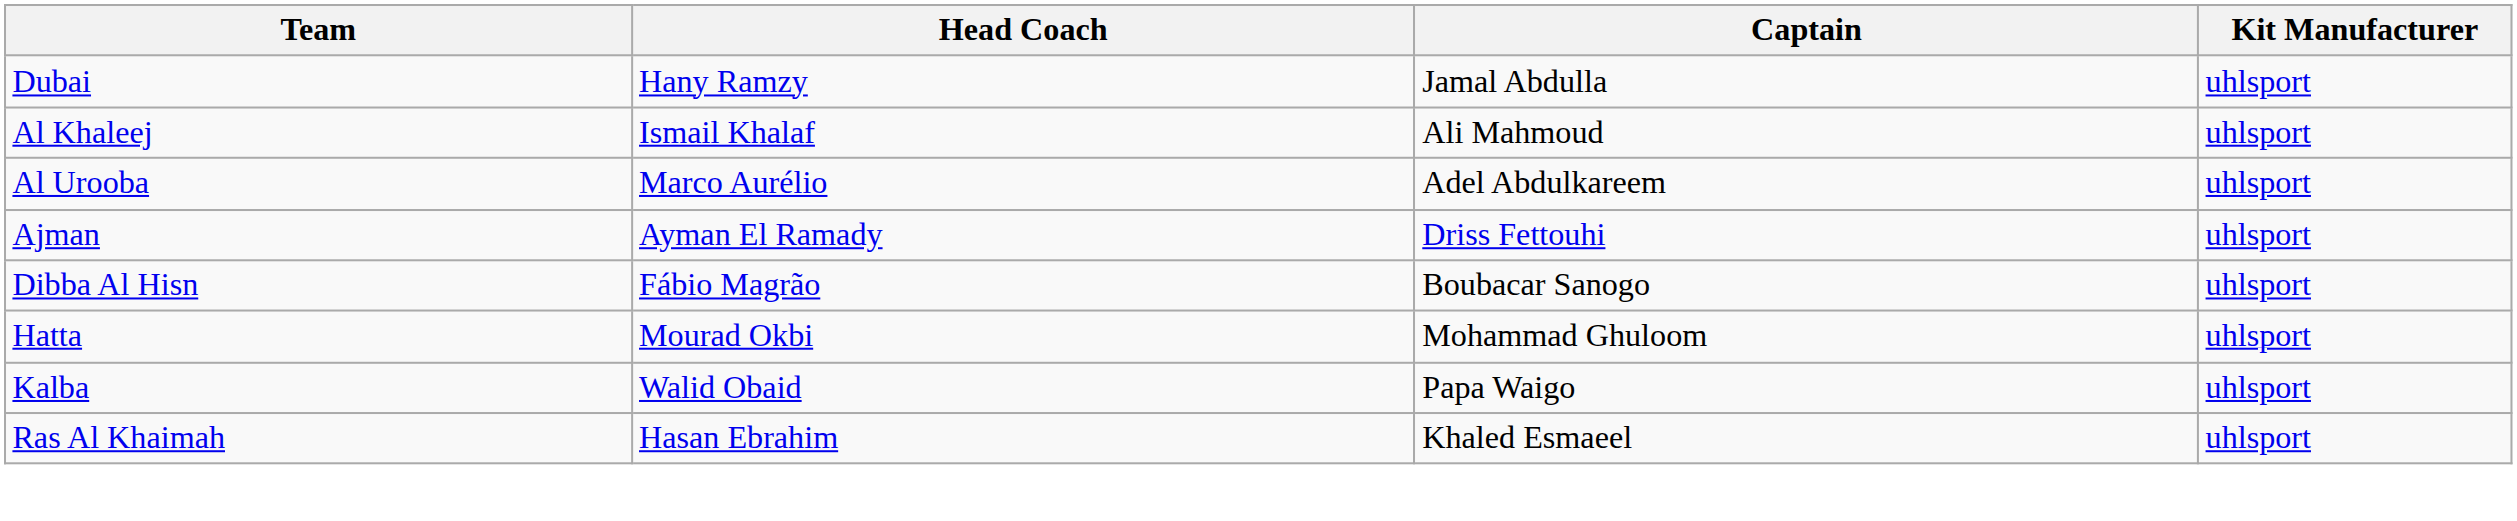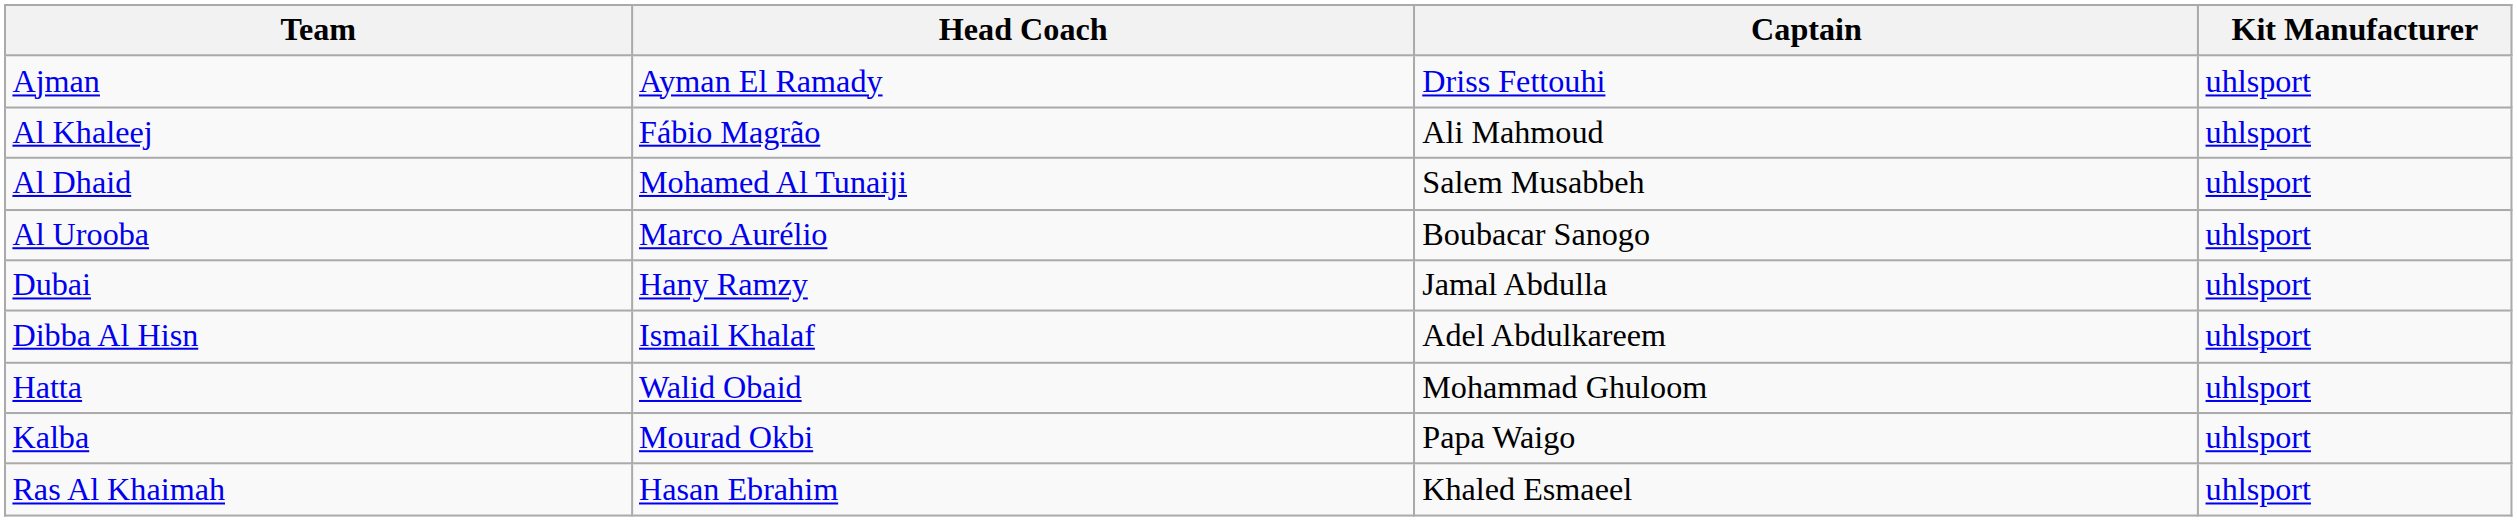 <table class="wikitable sortable" style="text-align: left;">
 <tr>
 <th width=20%>Team</th>
 <th width=25%>Head Coach</th>
 <th width=25%>Captain</th>
 <th width=10%>Kit Manufacturer</th>
 </tr>
 <tr>
+<td><a href='#'>Ajman</a></td>
+<td> <a href='#'>Ayman El Ramady</a></td>
+<td> <a href='#'>Driss Fettouhi</a></td>
+<td><a href='#'>uhlsport</a></td>
+</tr>
+<tr>
+<td><a href='#'>Al Khaleej</a></td>
+<td> <a href='#'>Fábio Magrão</a></td>
+<td> Ali Mahmoud</td>
+<td><a href='#'>uhlsport</a></td>
+</tr>
+<tr>
+<td><a href='#'>Al Dhaid</a></td>
+<td> <a href='#'>Mohamed Al Tunaiji</a></td>
+<td> Salem Musabbeh</td>
+<td><a href='#'>uhlsport</a></td>
+</tr>
+<tr>
+<td><a href='#'>Al Urooba</a></td>
+<td> <a href='#'>Marco Aurélio</a></td>
+<td> Boubacar Sanogo</td>
+<td><a href='#'>uhlsport</a></td>
+</tr>
+<tr>
 <td><a href='#'>Dubai</a></td>
 <td> <a href='#'>Hany Ramzy</a></td>
 <td> Jamal Abdulla</td>
 <td><a href='#'>uhlsport</a></td>
 </tr>
 <tr>
-<td><a href='#'>Al Khaleej</a></td>
+<td><a href='#'>Dibba Al Hisn</a></td>
 <td> <a href='#'>Ismail Khalaf</a></td>
-<td> Ali Mahmoud</td>
-<td><a href='#'>uhlsport</a></td>
-</tr>
-<tr>
-<td><a href='#'>Al Urooba</a></td>
-<td> <a href='#'>Marco Aurélio</a></td>
 <td> Adel Abdulkareem</td>
 <td><a href='#'>uhlsport</a></td>
 </tr>
 <tr>
-<td><a href='#'>Ajman</a></td>
-<td> <a href='#'>Ayman El Ramady</a></td>
-<td> <a href='#'>Driss Fettouhi</a></td>
-<td><a href='#'>uhlsport</a></td>
-</tr>
-<tr>
-<td><a href='#'>Dibba Al Hisn</a></td>
-<td> <a href='#'>Fábio Magrão</a></td>
-<td> Boubacar Sanogo</td>
-<td><a href='#'>uhlsport</a></td>
-</tr>
-<tr>
 <td><a href='#'>Hatta</a></td>
-<td> <a href='#'>Mourad Okbi</a></td>
+<td> <a href='#'>Walid Obaid</a></td>
 <td> Mohammad Ghuloom</td>
 <td><a href='#'>uhlsport</a></td>
 </tr>
 <tr>
 <td><a href='#'>Kalba</a></td>
-<td> <a href='#'>Walid Obaid</a></td>
+<td> <a href='#'>Mourad Okbi</a></td>
 <td> Papa Waigo</td>
 <td><a href='#'>uhlsport</a></td>
 </tr>
 <tr>
 <td><a href='#'>Ras Al Khaimah</a></td>
 <td> <a href='#'>Hasan Ebrahim</a></td>
 <td> Khaled Esmaeel</td>
 <td><a href='#'>uhlsport</a></td>
 </tr>
 </table>
